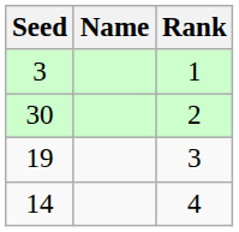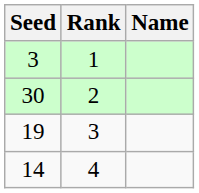 <table class="wikitable" style="text-align:center;">
 <tr>
 <th>Seed</th>
+<th>Rank</th>
 <th>Name</th>
-<th>Rank</th>
 </tr>
 <tr bgcolor="#ccffcc">
 <td>3</td>
+<td>1</td>
 <td align=left></td>
-<td>1</td>
 </tr>
 <tr bgcolor="#ccffcc">
 <td>30</td>
+<td>2</td>
 <td align=left></td>
-<td>2</td>
 </tr>
 <tr>
 <td>19</td>
+<td>3</td>
 <td align=left></td>
-<td>3</td>
 </tr>
 <tr>
 <td>14</td>
+<td>4</td>
 <td align=left></td>
-<td>4</td>
 </tr>
 </table>
